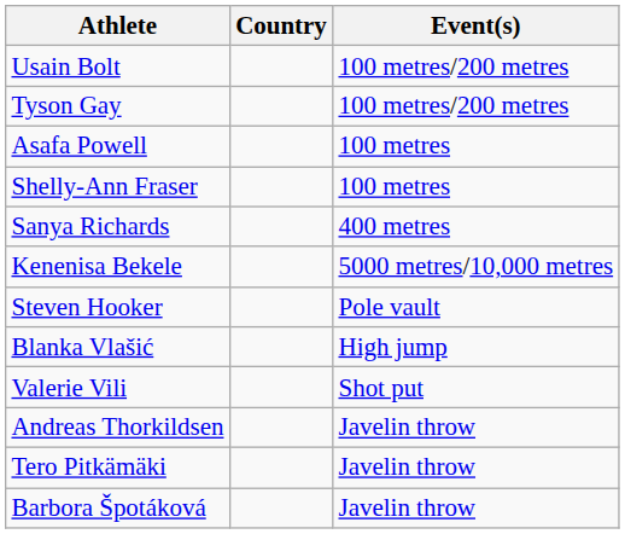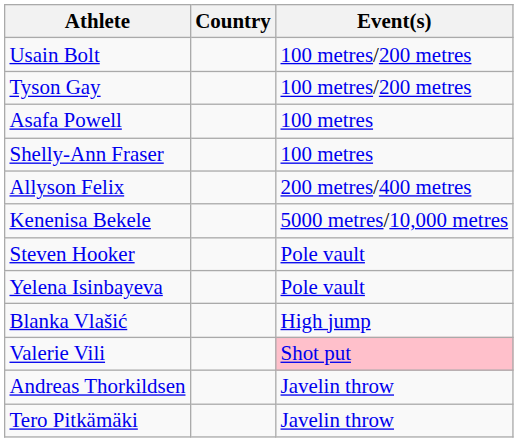 <table class="wikitable sortable">
 <tr>
 <th>Athlete</th>
 <th>Country</th>
 <th>Event(s)</th>
 </tr>
 <tr>
 <td><a href='#'>Usain Bolt</a></td>
 <td></td>
 <td><a href='#'>100 metres</a>/<a href='#'>200 metres</a></td>
 </tr>
 <tr>
 <td><a href='#'>Tyson Gay</a></td>
 <td></td>
 <td><a href='#'>100 metres</a>/<a href='#'>200 metres</a></td>
 </tr>
 <tr>
 <td><a href='#'>Asafa Powell</a></td>
 <td></td>
 <td><a href='#'>100 metres</a></td>
 </tr>
 <tr>
 <td><a href='#'>Shelly-Ann Fraser</a></td>
 <td></td>
 <td><a href='#'>100 metres</a></td>
 </tr>
 <tr>
-<td><a href='#'>Sanya Richards</a></td>
+<td><a href='#'>Allyson Felix</a></td>
 <td></td>
-<td><a href='#'>400 metres</a></td>
+<td><a href='#'>200 metres</a>/<a href='#'>400 metres</a></td>
 </tr>
 <tr>
 <td><a href='#'>Kenenisa Bekele</a></td>
 <td></td>
 <td><a href='#'>5000 metres</a>/<a href='#'>10,000 metres</a></td>
 </tr>
 <tr>
 <td><a href='#'>Steven Hooker</a></td>
 <td></td>
 <td><a href='#'>Pole vault</a></td>
 </tr>
 <tr>
+<td><a href='#'>Yelena Isinbayeva</a></td>
+<td></td>
+<td><a href='#'>Pole vault</a></td>
+</tr>
+<tr>
 <td><a href='#'>Blanka Vlašić</a></td>
 <td></td>
 <td><a href='#'>High jump</a></td>
 </tr>
 <tr>
 <td><a href='#'>Valerie Vili</a></td>
 <td></td>
-<td><a href='#'>Shot put</a></td>
+<td style="background: pink;"><a href='#'>Shot put</a></td>
 </tr>
 <tr>
 <td><a href='#'>Andreas Thorkildsen</a></td>
 <td></td>
 <td><a href='#'>Javelin throw</a></td>
 </tr>
 <tr>
 <td><a href='#'>Tero Pitkämäki</a></td>
 <td></td>
 <td><a href='#'>Javelin throw</a></td>
 </tr>
-<tr>
-<td><a href='#'>Barbora Špotáková</a></td>
-<td></td>
-<td><a href='#'>Javelin throw</a></td>
-</tr>
 </table>
